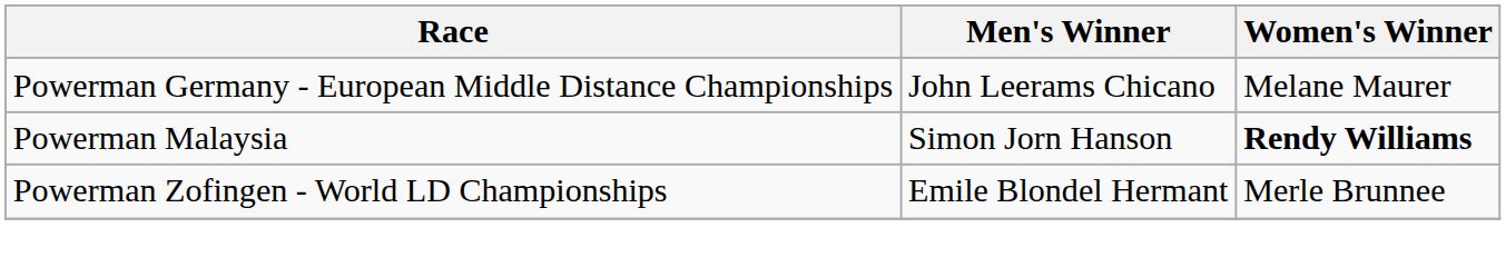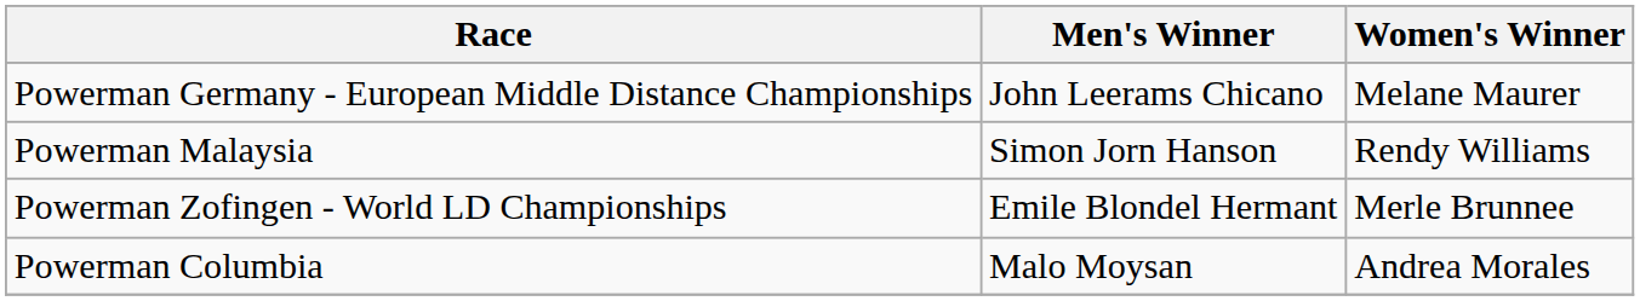 <table class="wikitable">
 <tr>
 <th>Race</th>
 <th>Men's Winner</th>
 <th>Women's Winner</th>
 </tr>
 <tr>
 <td> Powerman Germany - European Middle Distance Championships</td>
 <td> John Leerams Chicano</td>
 <td> Melane Maurer</td>
 </tr>
 <tr>
 <td> Powerman Malaysia</td>
 <td> Simon Jorn Hanson</td>
-<td><strong> Rendy Williams</strong></td>
+<td> Rendy Williams</td>
 </tr>
 <tr>
 <td> Powerman Zofingen - World LD Championships</td>
 <td> Emile Blondel Hermant</td>
 <td> Merle Brunnee</td>
 </tr>
 <tr>
+<td> Powerman Columbia</td>
+<td> Malo Moysan</td>
+<td> Andrea Morales</td>
+</tr>
+<tr>
 </tr>
 </table>
